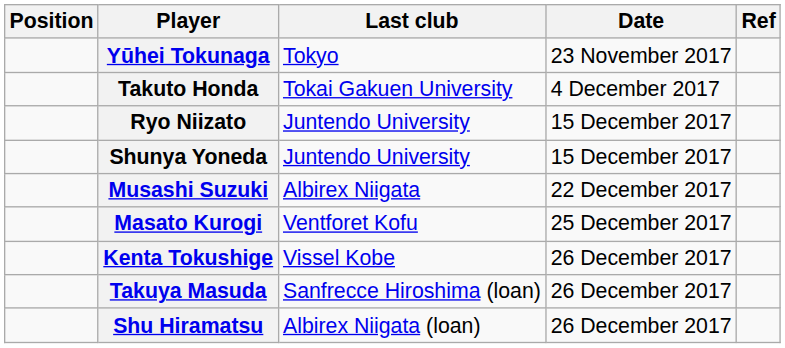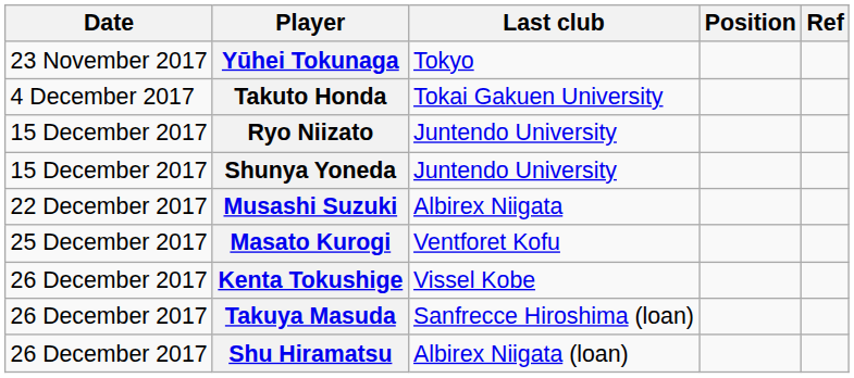 <table class="wikitable plainrowheaders" style="text-align:center; text-align:left">
 <tr>
-<th scope="col">Position</th>
+<th scope="col">Date</th>
 <th scope="col">Player</th>
 <th scope="col">Last club</th>
-<th scope="col">Date</th>
+<th scope="col">Position</th>
 <th scope="col">Ref</th>
 </tr>
 <tr>
-<td></td>
+<td>23 November 2017</td>
 <th scope="row"> <a href='#'>Yūhei Tokunaga</a></th>
 <td> <a href='#'>Tokyo</a></td>
-<td>23 November 2017</td>
+<td></td>
 <td></td>
 </tr>
 <tr>
-<td></td>
+<td>4 December 2017</td>
 <th scope="row"> Takuto Honda</th>
 <td> <a href='#'>Tokai Gakuen University</a></td>
-<td>4 December 2017</td>
+<td></td>
 <td></td>
 </tr>
 <tr>
-<td></td>
+<td>15 December 2017</td>
 <th scope="row"> Ryo Niizato</th>
 <td> <a href='#'>Juntendo University</a></td>
-<td>15 December 2017</td>
+<td></td>
 <td></td>
 </tr>
 <tr>
-<td></td>
+<td>15 December 2017</td>
 <th scope="row"> Shunya Yoneda</th>
 <td> <a href='#'>Juntendo University</a></td>
-<td>15 December 2017</td>
+<td></td>
 <td></td>
 </tr>
 <tr>
-<td></td>
+<td>22 December 2017</td>
 <th scope="row"> <a href='#'>Musashi Suzuki</a></th>
 <td> <a href='#'>Albirex Niigata</a></td>
-<td>22 December 2017</td>
+<td></td>
 <td></td>
 </tr>
 <tr>
-<td></td>
+<td>25 December 2017</td>
 <th scope="row"> <a href='#'>Masato Kurogi</a></th>
 <td> <a href='#'>Ventforet Kofu</a></td>
-<td>25 December 2017</td>
+<td></td>
 <td></td>
 </tr>
 <tr>
-<td></td>
+<td>26 December 2017</td>
 <th scope="row"> <a href='#'>Kenta Tokushige</a></th>
 <td> <a href='#'>Vissel Kobe</a></td>
-<td>26 December 2017</td>
+<td></td>
 <td></td>
 </tr>
 <tr>
-<td></td>
+<td>26 December 2017</td>
 <th scope="row"> <a href='#'>Takuya Masuda</a></th>
 <td> <a href='#'>Sanfrecce Hiroshima</a> (loan)</td>
-<td>26 December 2017</td>
+<td></td>
 <td></td>
 </tr>
 <tr>
-<td></td>
+<td>26 December 2017</td>
 <th scope="row"> <a href='#'>Shu Hiramatsu</a></th>
 <td> <a href='#'>Albirex Niigata</a> (loan)</td>
-<td>26 December 2017</td>
+<td></td>
 <td></td>
 </tr>
 </table>
